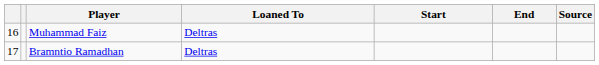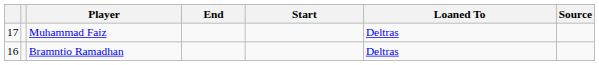 <table class="wikitable plainrowheaders sortable" style="font-size:95%">
 <tr>
 <th></th>
 <th></th>
 <th scope="col" style="width:200px;"><strong>Player</strong></th>
+<th scope="col" style="width:78px;"><strong>End</strong></th>
+<th scope="col" style="width:150px;"><strong>Start</strong></th>
 <th scope="col" style="width:250px;"><strong>Loaned To</strong></th>
-<th scope="col" style="width:150px;"><strong>Start</strong></th>
-<th scope="col" style="width:78px;"><strong>End</strong></th>
 <th><strong>Source</strong></th>
+</tr>
+<tr>
+<td align=center>17</td>
+<td align=center></td>
+<td> <a href='#'>Muhammad Faiz</a></td>
+<td align=center></td>
+<td align=center></td>
+<td> <a href='#'>Deltras</a></td>
+<td align=center></td>
 </tr>
 <tr>
 <td align=center>16</td>
 <td align=center></td>
-<td> <a href='#'>Muhammad Faiz</a></td>
-<td> <a href='#'>Deltras</a></td>
+<td> <a href='#'>Bramntio Ramadhan</a></td>
 <td align=center></td>
 <td align=center></td>
-<td align=center></td>
-</tr>
-<tr>
-<td align=center>17</td>
-<td align=center></td>
-<td> <a href='#'>Bramntio Ramadhan</a></td>
 <td> <a href='#'>Deltras</a></td>
-<td align=center></td>
-<td align=center></td>
 <td align=center></td>
 </tr>
 </table>
